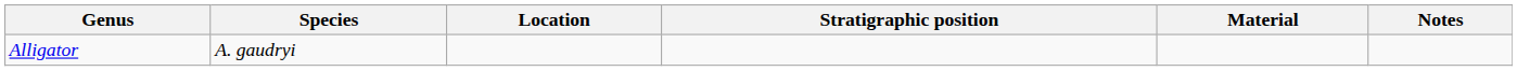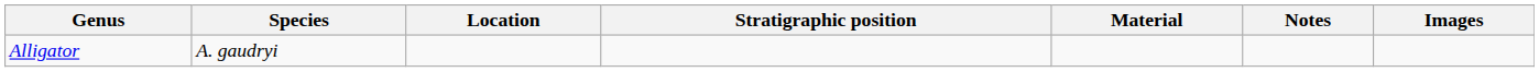 <table class="wikitable sortable"  style="margin:auto; width:100%;">
 <tr>
 <th>Genus</th>
 <th>Species</th>
 <th>Location</th>
 <th>Stratigraphic position</th>
 <th>Material</th>
 <th>Notes</th>
+<th>Images</th>
 </tr>
 <tr>
 <td><em><a href='#'>Alligator</a></em></td>
 <td><em>A. gaudryi</em></td>
 <td></td>
 <td></td>
 <td></td>
 <td></td>
+<td></td>
 </tr>
 </table>
